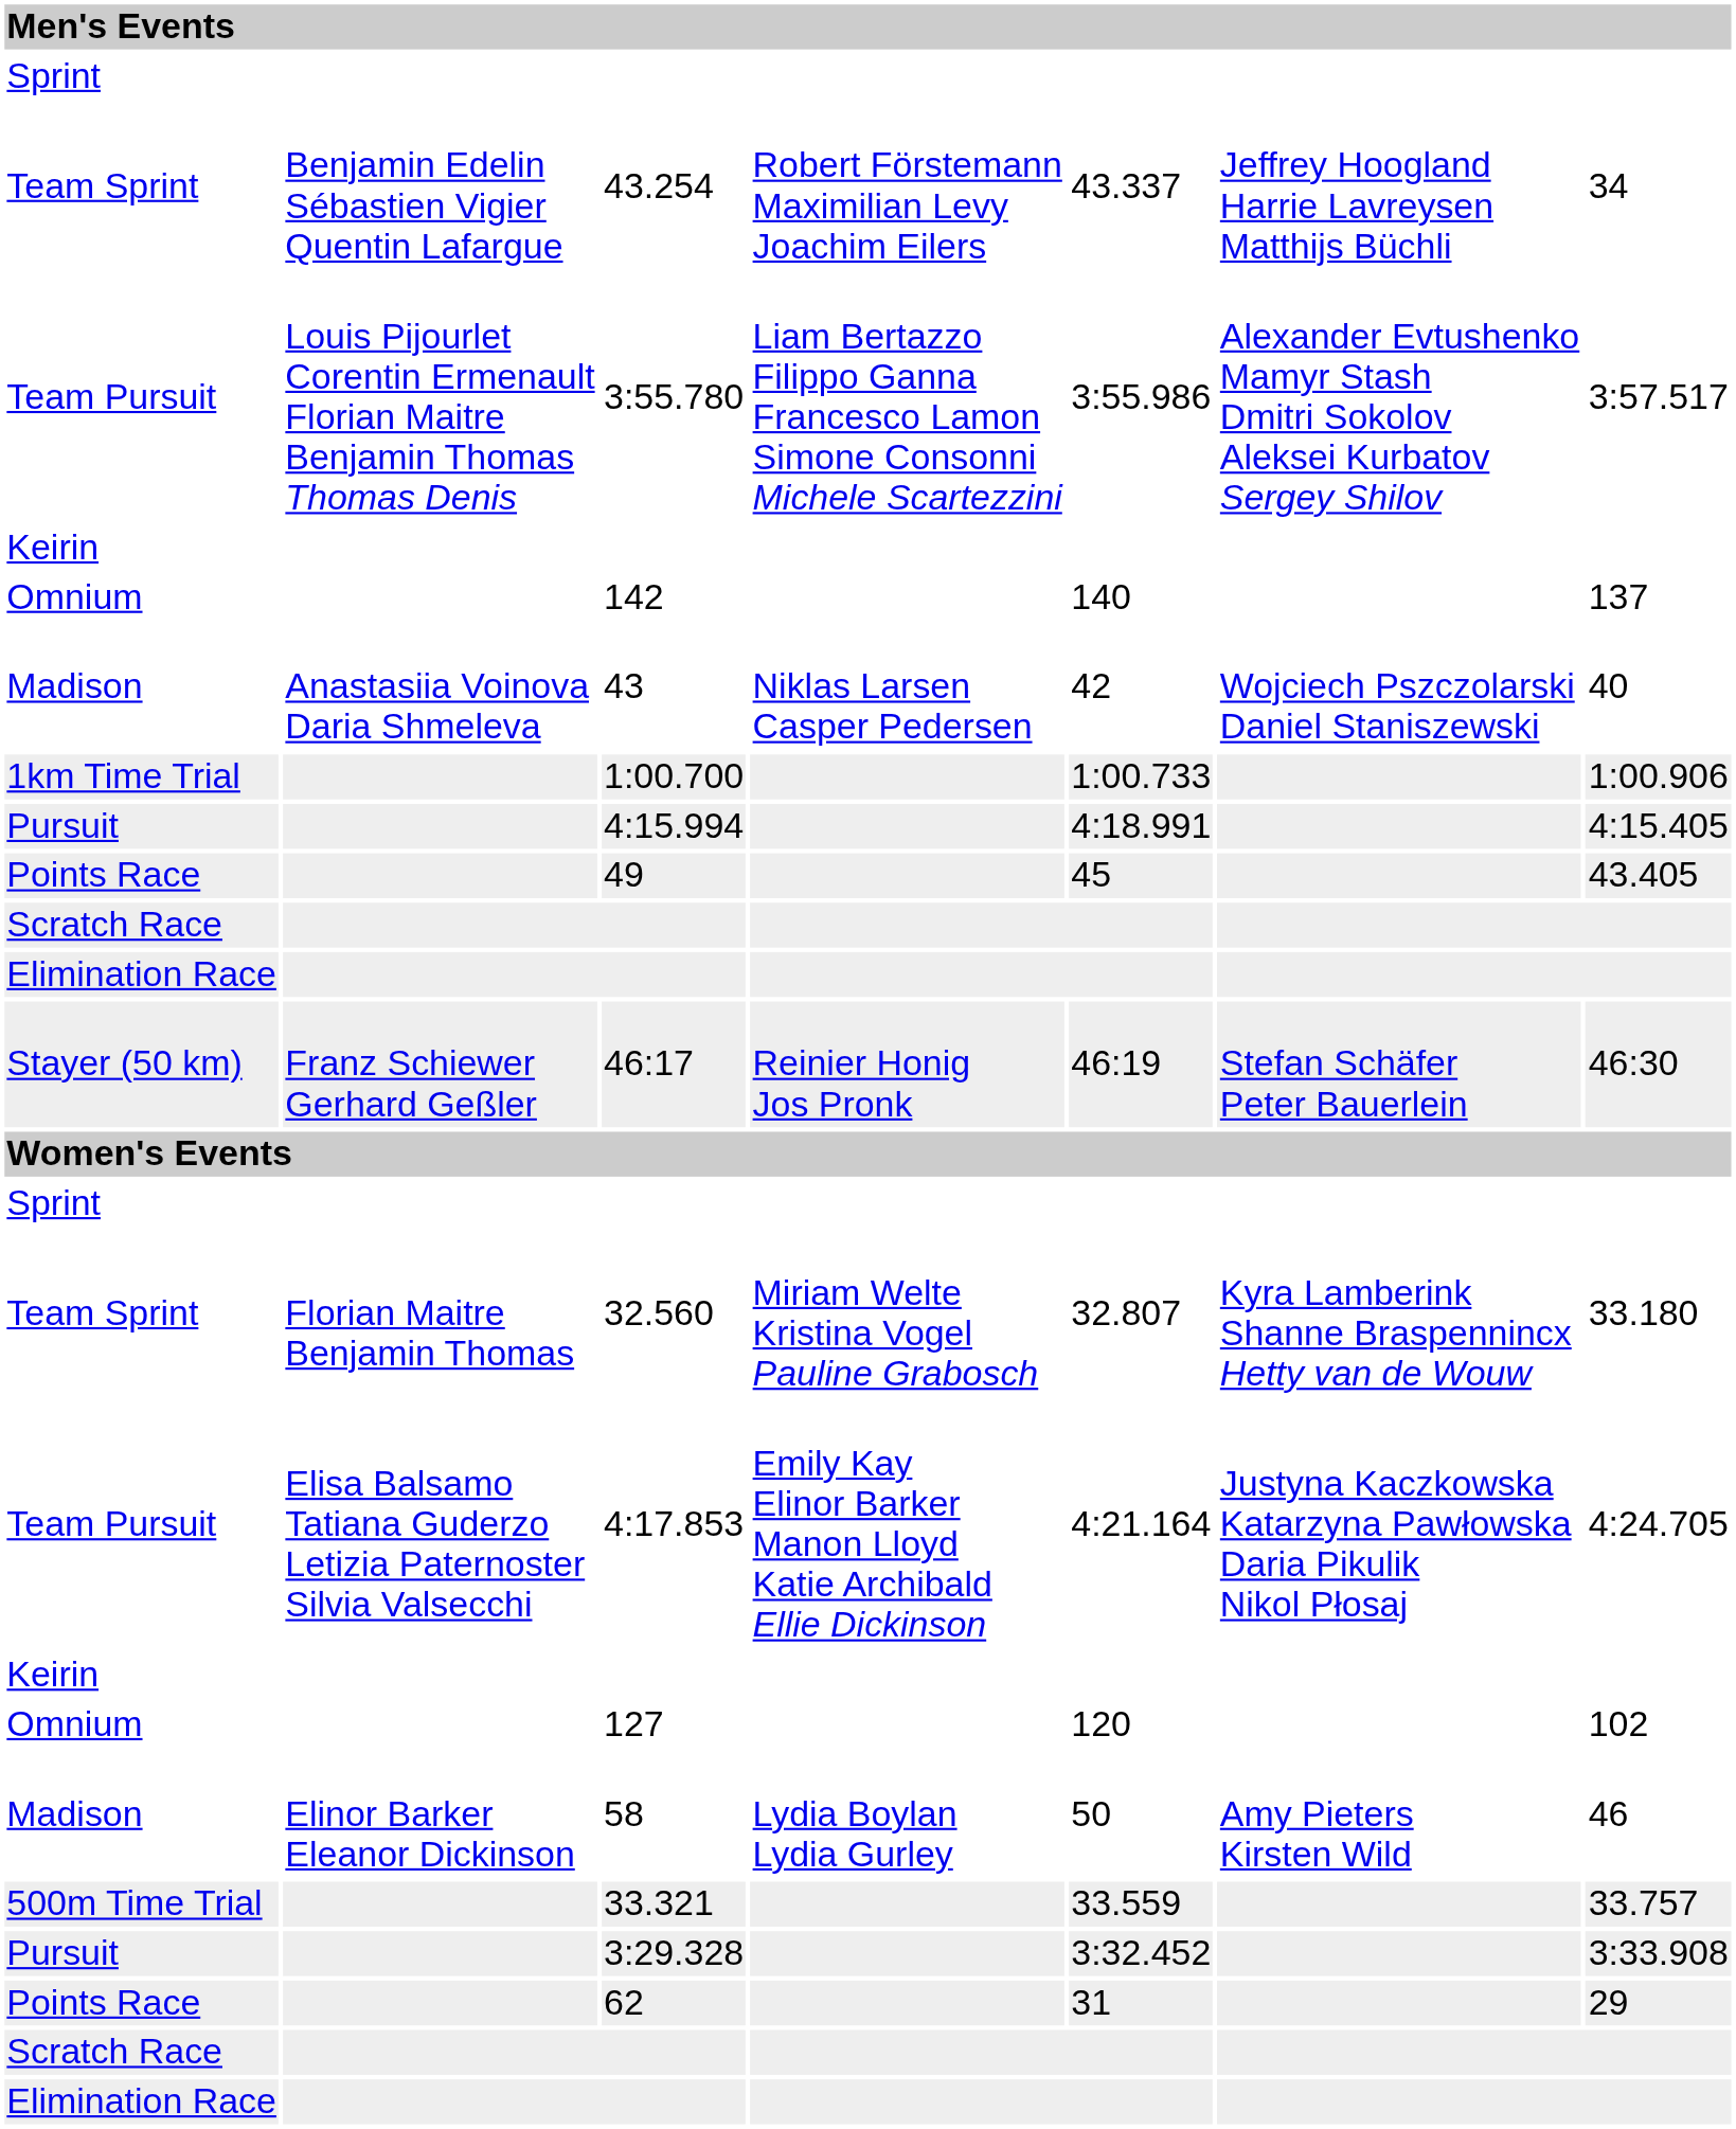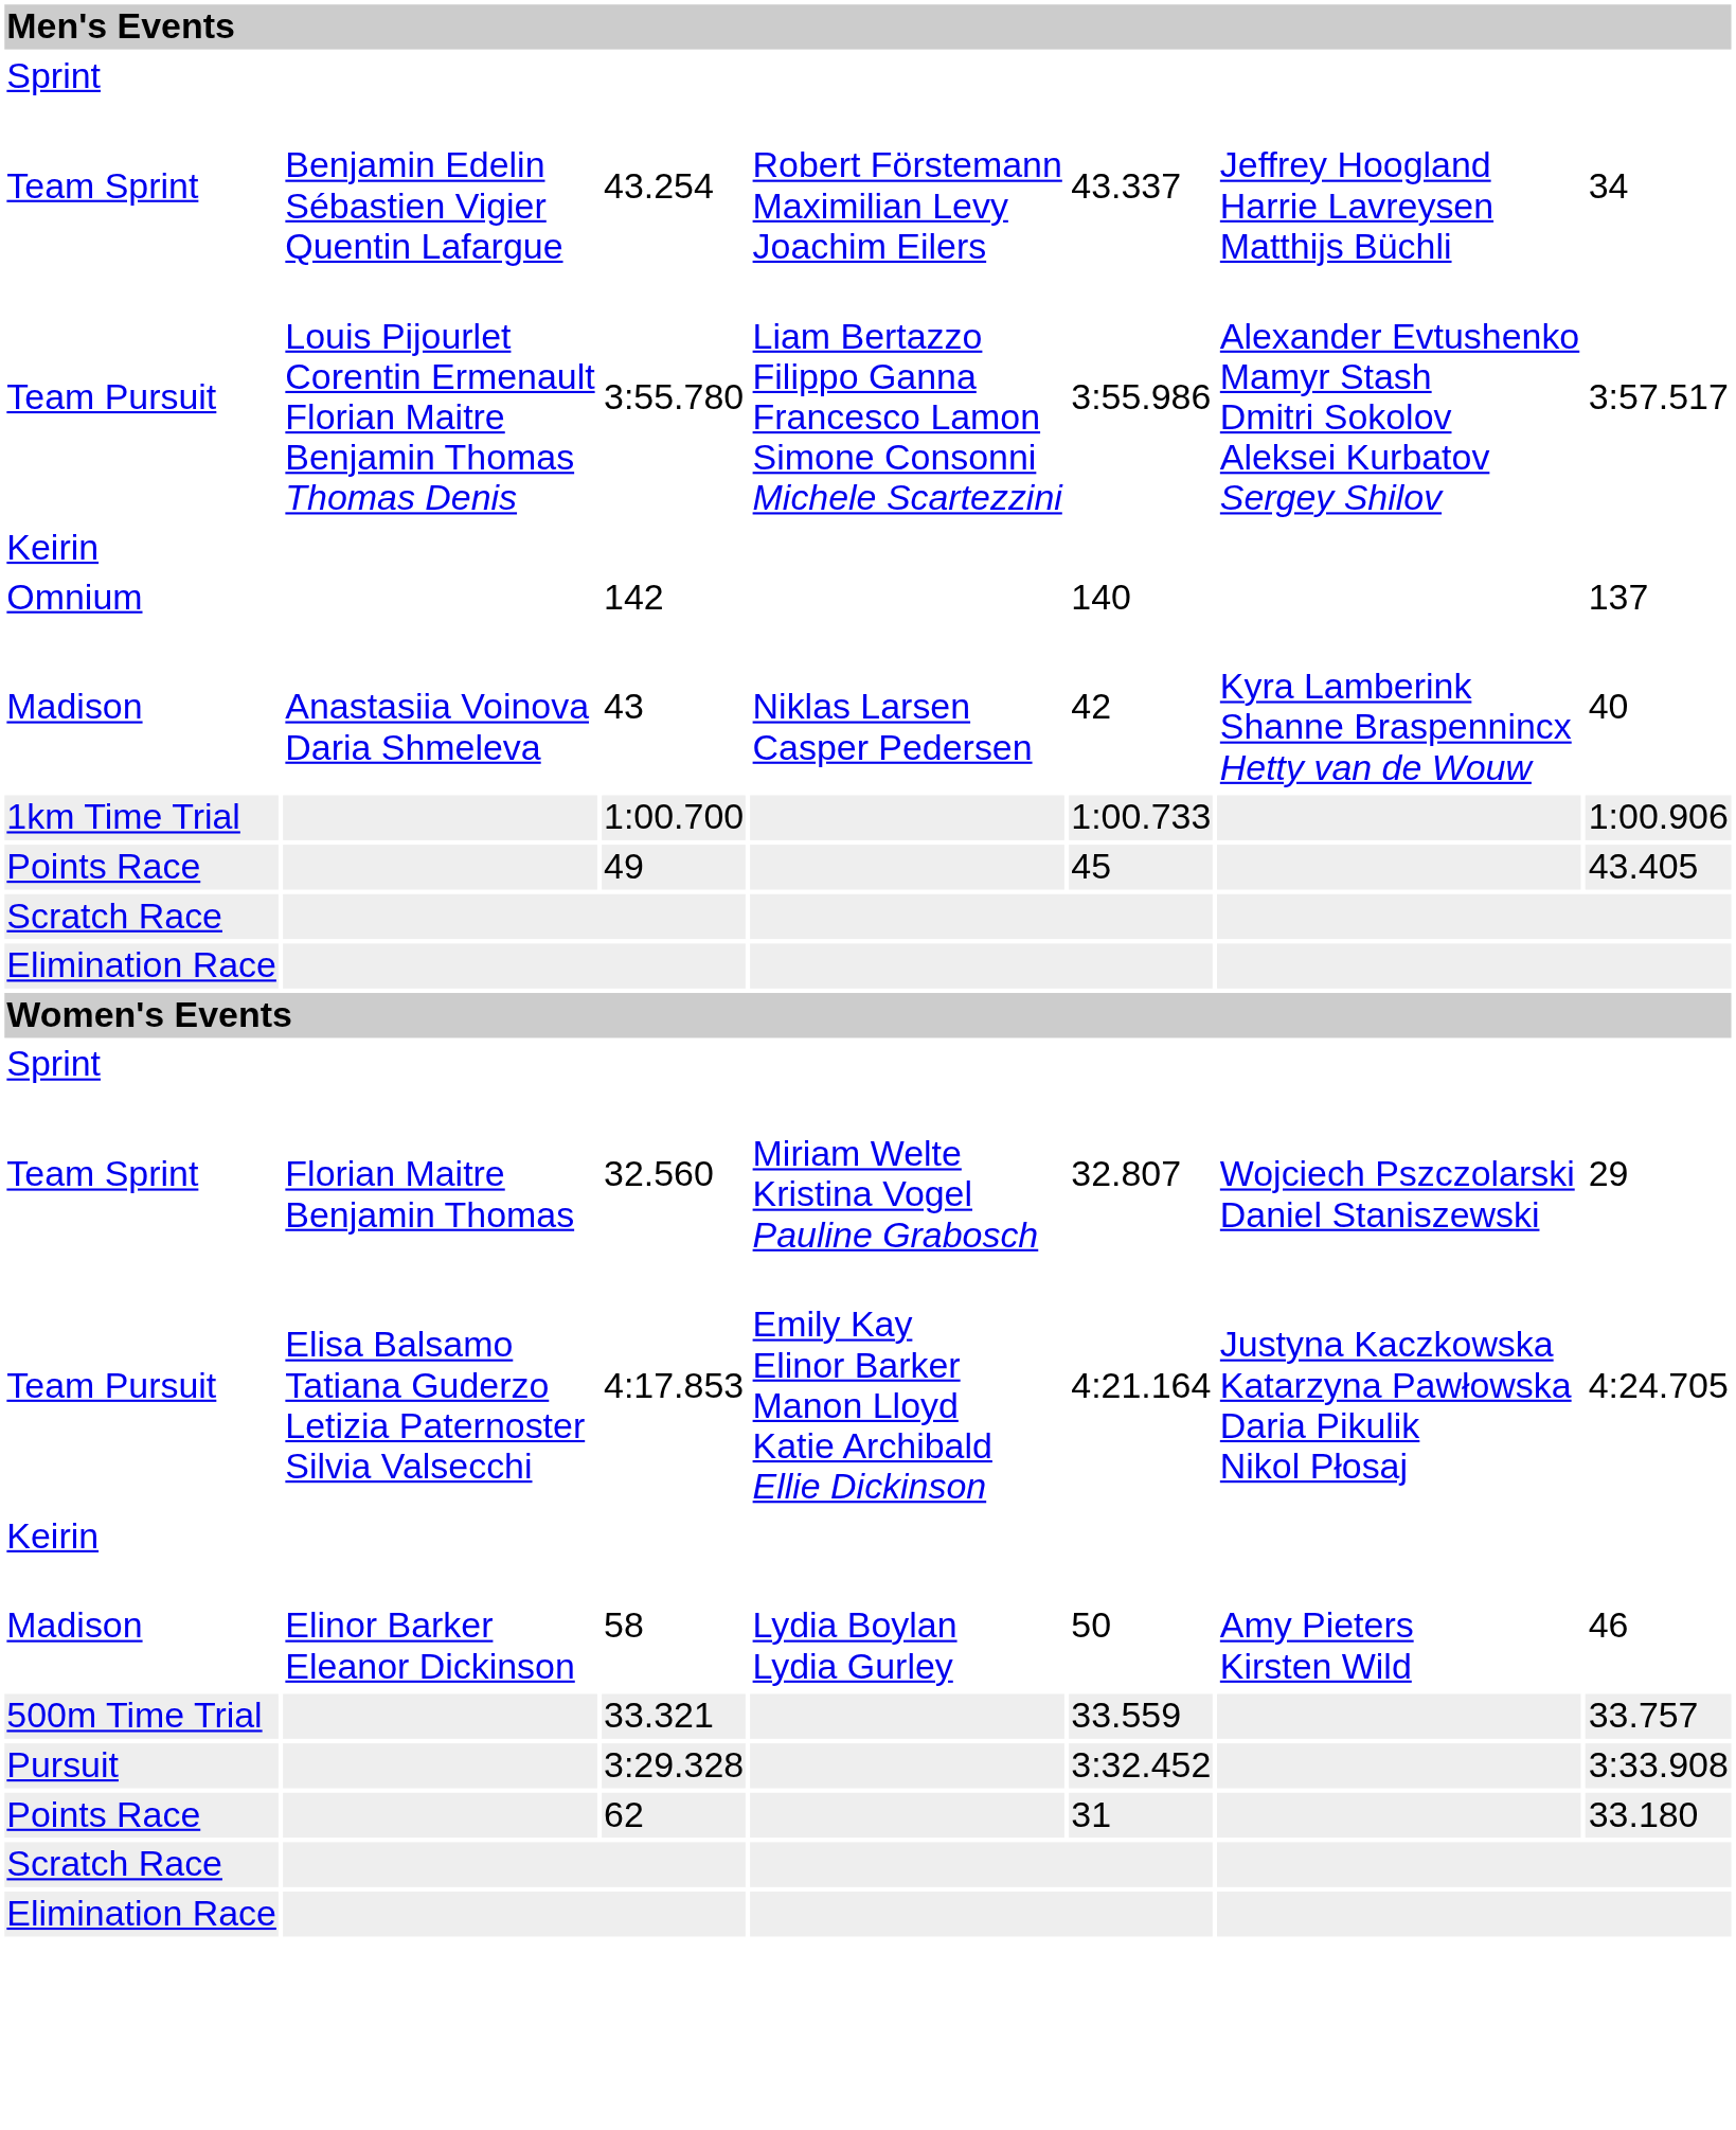 <table>
 <tr style="background:#ccc; width:100%;">
 <td colspan=7><strong>Men's Events</strong></td>
 </tr>
 <tr>
 <td><a href='#'>Sprint</a><br></td>
 <td colspan=2></td>
 <td colspan=2></td>
 <td colspan=2></td>
 </tr>
 <tr>
 <td><a href='#'>Team Sprint</a><br></td>
 <td><br><a href='#'>Benjamin Edelin</a><br><a href='#'>Sébastien Vigier</a><br><a href='#'>Quentin Lafargue</a></td>
 <td>43.254</td>
 <td><br><a href='#'>Robert Förstemann</a><br><a href='#'>Maximilian Levy</a><br><a href='#'>Joachim Eilers</a></td>
 <td>43.337</td>
 <td><br><a href='#'>Jeffrey Hoogland</a><br><a href='#'>Harrie Lavreysen</a><br><a href='#'>Matthijs Büchli</a></td>
 <td>34</td>
 </tr>
 <tr>
 <td><a href='#'>Team Pursuit</a><br></td>
 <td><br><a href='#'>Louis Pijourlet</a><br><a href='#'>Corentin Ermenault</a><br><a href='#'>Florian Maitre</a><br><a href='#'>Benjamin Thomas</a><br><em><a href='#'>Thomas Denis</a></em></td>
 <td>3:55.780</td>
 <td><br><a href='#'>Liam Bertazzo</a><br><a href='#'>Filippo Ganna</a><br><a href='#'>Francesco Lamon</a><br><a href='#'>Simone Consonni</a><br><em><a href='#'>Michele Scartezzini</a></em></td>
 <td>3:55.986</td>
 <td><br><a href='#'>Alexander Evtushenko</a><br><a href='#'>Mamyr Stash</a><br><a href='#'>Dmitri Sokolov</a><br><a href='#'>Aleksei Kurbatov</a><br><em><a href='#'>Sergey Shilov</a></em></td>
 <td>3:57.517</td>
 </tr>
 <tr>
 <td><a href='#'>Keirin</a><br></td>
 <td colspan=2></td>
 <td colspan=2></td>
 <td colspan=2></td>
 </tr>
 <tr>
 <td><a href='#'>Omnium</a><br></td>
 <td></td>
 <td>142</td>
 <td></td>
 <td>140</td>
 <td></td>
 <td>137</td>
 </tr>
 <tr>
 <td><a href='#'>Madison</a><br></td>
 <td><br><a href='#'>Anastasiia Voinova</a><br><a href='#'>Daria Shmeleva</a></td>
 <td>43</td>
 <td><br><a href='#'>Niklas Larsen</a><br><a href='#'>Casper Pedersen</a></td>
 <td>42</td>
-<td><br><a href='#'>Wojciech Pszczolarski</a><br><a href='#'>Daniel Staniszewski</a></td>
+<td><br><a href='#'>Kyra Lamberink</a><br><a href='#'>Shanne Braspennincx</a><br><em><a href='#'>Hetty van de Wouw</a></em></td>
 <td>40</td>
 </tr>
 <tr style="background:#eee; width:100%;">
 <td><a href='#'>1km Time Trial</a><br></td>
 <td></td>
 <td>1:00.700</td>
 <td></td>
 <td>1:00.733</td>
 <td></td>
 <td>1:00.906</td>
-</tr>
-<tr style="background:#eee; width:100%;">
-<td><a href='#'>Pursuit</a><br></td>
-<td></td>
-<td>4:15.994</td>
-<td></td>
-<td>4:18.991</td>
-<td></td>
-<td>4:15.405</td>
 </tr>
 <tr style="background:#eee; width:100%;">
 <td><a href='#'>Points Race</a><br></td>
 <td></td>
 <td>49</td>
 <td></td>
 <td>45</td>
 <td></td>
 <td>43.405</td>
 </tr>
 <tr style="background:#eee; width:100%;">
 <td><a href='#'>Scratch Race</a><br></td>
 <td colspan=2></td>
 <td colspan=2></td>
 <td colspan=2></td>
 </tr>
 <tr style="background:#eee; width:100%;">
 <td><a href='#'>Elimination Race</a><br></td>
 <td colspan=2></td>
 <td colspan=2></td>
 <td colspan=2></td>
 </tr>
-<tr style="background:#eee; width:100%;">
-<td><a href='#'>Stayer (50 km)</a><br></td>
-<td><br><a href='#'>Franz Schiewer</a><br><a href='#'>Gerhard Geßler</a></td>
-<td>46:17</td>
-<td><br><a href='#'>Reinier Honig</a><br><a href='#'>Jos Pronk</a></td>
-<td>46:19</td>
-<td><br><a href='#'>Stefan Schäfer</a><br><a href='#'>Peter Bauerlein</a></td>
-<td>46:30</td>
-</tr>
 <tr style="background:#ccc; width:100%;">
 <td colspan=7><strong>Women's Events</strong></td>
 </tr>
 <tr>
 <td><a href='#'>Sprint</a><br></td>
 <td colspan=2></td>
 <td colspan=2></td>
 <td colspan=2></td>
 </tr>
 <tr>
 <td><a href='#'>Team Sprint</a><br></td>
 <td><br><a href='#'>Florian Maitre</a><br><a href='#'>Benjamin Thomas</a></td>
 <td>32.560</td>
 <td><br><a href='#'>Miriam Welte</a><br><a href='#'>Kristina Vogel</a><br><em><a href='#'>Pauline Grabosch</a></em></td>
 <td>32.807</td>
-<td><br><a href='#'>Kyra Lamberink</a><br><a href='#'>Shanne Braspennincx</a><br><em><a href='#'>Hetty van de Wouw</a></em></td>
-<td>33.180</td>
+<td><br><a href='#'>Wojciech Pszczolarski</a><br><a href='#'>Daniel Staniszewski</a></td>
+<td>29</td>
 </tr>
 <tr>
 <td><a href='#'>Team Pursuit</a><br></td>
 <td><br><a href='#'>Elisa Balsamo</a><br><a href='#'>Tatiana Guderzo</a><br><a href='#'>Letizia Paternoster</a><br><a href='#'>Silvia Valsecchi</a></td>
 <td>4:17.853</td>
 <td><br><a href='#'>Emily Kay</a><br><a href='#'>Elinor Barker</a><br><a href='#'>Manon Lloyd</a><br><a href='#'>Katie Archibald</a><br><em><a href='#'>Ellie Dickinson</a></em></td>
 <td>4:21.164</td>
 <td><br><a href='#'>Justyna Kaczkowska</a><br><a href='#'>Katarzyna Pawłowska</a><br><a href='#'>Daria Pikulik</a><br><a href='#'>Nikol Płosaj</a></td>
 <td>4:24.705</td>
 </tr>
 <tr>
 <td><a href='#'>Keirin</a><br></td>
 <td colspan=2></td>
 <td colspan=2></td>
 <td colspan=2></td>
-</tr>
-<tr>
-<td><a href='#'>Omnium</a><br></td>
-<td></td>
-<td>127</td>
-<td></td>
-<td>120</td>
-<td></td>
-<td>102</td>
 </tr>
 <tr>
 <td><a href='#'>Madison</a><br></td>
 <td><br><a href='#'>Elinor Barker</a><br><a href='#'>Eleanor Dickinson</a></td>
 <td>58</td>
 <td><br><a href='#'>Lydia Boylan</a><br><a href='#'>Lydia Gurley</a></td>
 <td>50</td>
 <td><br><a href='#'>Amy Pieters</a><br><a href='#'>Kirsten Wild</a></td>
 <td>46</td>
 </tr>
 <tr style="background:#eee; width:100%;">
 <td><a href='#'>500m Time Trial</a><br></td>
 <td></td>
 <td>33.321</td>
 <td></td>
 <td>33.559</td>
 <td></td>
 <td>33.757</td>
 </tr>
 <tr style="background:#eee; width:100%;">
 <td><a href='#'>Pursuit</a><br></td>
 <td></td>
 <td>3:29.328</td>
 <td></td>
 <td>3:32.452</td>
 <td></td>
 <td>3:33.908</td>
 </tr>
 <tr style="background:#eee; width:100%;">
 <td><a href='#'>Points Race</a><br></td>
 <td></td>
 <td>62</td>
 <td></td>
 <td>31</td>
 <td></td>
-<td>29</td>
+<td>33.180</td>
 </tr>
 <tr style="background:#eee; width:100%;">
 <td><a href='#'>Scratch Race</a><br></td>
 <td colspan=2></td>
 <td colspan=2></td>
 <td colspan=2></td>
 </tr>
 <tr style="background:#eee; width:100%;">
 <td><a href='#'>Elimination Race</a><br></td>
 <td colspan=2></td>
 <td colspan=2></td>
 <td colspan=2></td>
 </tr>
 </table>
